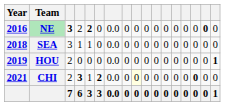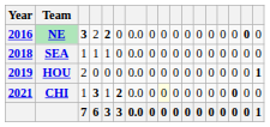 <table class="wikitable" style="text-align: center;">
 <tr>
 <th>Year</th>
 <th>Team</th>
 <th></th>
 <th></th>
 <th></th>
 <th></th>
 <th></th>
 <th></th>
 <th></th>
 <th></th>
 <th></th>
 <th></th>
 <th></th>
 <th></th>
 <th></th>
 <th></th>
 <th></th>
 </tr>
 <tr>
 <th><a href='#'>2016</a></th>
 <th style="background:#afe6ba; width:3em;"><a href='#'>NE</a></th>
 <td><strong>3</strong></td>
 <td>2</td>
 <td><strong>2</strong></td>
 <td>0</td>
 <td>0.0</td>
 <td>0</td>
 <td>0</td>
 <td>0</td>
 <td>0</td>
 <td>0</td>
 <td>0</td>
 <td>0</td>
 <td>0</td>
 <td><strong>0</strong></td>
 <td>0</td>
 </tr>
 <tr>
 <th><a href='#'>2018</a></th>
 <th><a href='#'>SEA</a></th>
-<td>3</td>
+<td>1</td>
 <td>1</td>
 <td>1</td>
 <td>0</td>
 <td>0.0</td>
 <td>0</td>
 <td>0</td>
 <td>0</td>
 <td>0</td>
 <td>0</td>
 <td>0</td>
 <td>0</td>
 <td>0</td>
 <td>0</td>
 <td>0</td>
 </tr>
 <tr>
 <th><a href='#'>2019</a></th>
 <th><a href='#'>HOU</a></th>
 <td>2</td>
 <td>0</td>
 <td>0</td>
 <td>0</td>
 <td>0.0</td>
 <td>0</td>
 <td>0</td>
 <td>0</td>
 <td>0</td>
 <td>0</td>
 <td>0</td>
 <td>0</td>
 <td>0</td>
 <td>0</td>
 <td><strong>1</strong></td>
 </tr>
 <tr>
 <th><a href='#'>2021</a></th>
 <th><a href='#'>CHI</a></th>
-<td>2</td>
+<td>1</td>
 <td><strong>3</strong></td>
 <td>1</td>
 <td><strong>2</strong></td>
 <td>0.0</td>
 <td>0</td>
 <td style="background: lightyellow;">0</td>
 <td>0</td>
 <td>0</td>
 <td>0</td>
 <td>0</td>
 <td>0</td>
 <td><strong>0</strong></td>
 <td>0</td>
 <td>0</td>
 </tr>
 <tr>
 <th><strong></strong></th>
 <th></th>
 <th>7</th>
 <th>6</th>
 <th>3</th>
 <th>3</th>
 <th>0.0</th>
 <th>0</th>
 <th>0</th>
 <th>0</th>
 <th>0</th>
 <th>0</th>
 <th>0</th>
 <th>0</th>
 <th>0</th>
 <th>0</th>
 <th>1</th>
 </tr>
 </table>
